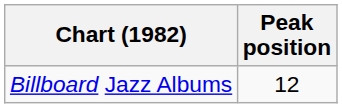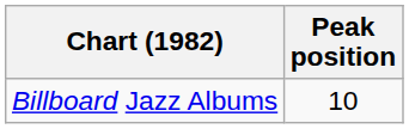 <table class="wikitable" border="1">
 <tr>
 <th>Chart (1982)</th>
 <th>Peak<br>position</th>
 </tr>
 <tr>
 <td><em><a href='#'>Billboard</a></em> <a href='#'>Jazz Albums</a></td>
-<td align="center">12</td>
+<td align="center">10</td>
 </tr>
 </table>
